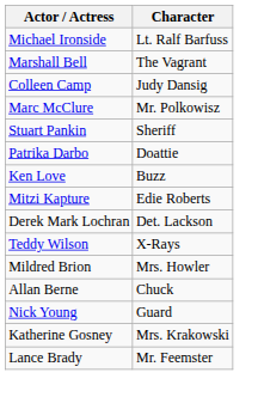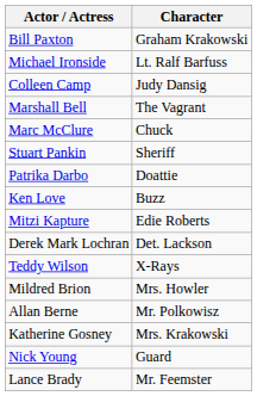 <table class="wikitable">
 <tr>
 <th>Actor / Actress</th>
 <th>Character</th>
 </tr>
 <tr>
+<td><a href='#'>Bill Paxton</a></td>
+<td>Graham Krakowski</td>
+</tr>
+<tr>
 <td><a href='#'>Michael Ironside</a></td>
 <td>Lt. Ralf Barfuss</td>
+</tr>
+<tr>
+<td><a href='#'>Colleen Camp</a></td>
+<td>Judy Dansig</td>
 </tr>
 <tr>
 <td><a href='#'>Marshall Bell</a></td>
 <td>The Vagrant</td>
 </tr>
 <tr>
-<td><a href='#'>Colleen Camp</a></td>
-<td>Judy Dansig</td>
-</tr>
-<tr>
 <td><a href='#'>Marc McClure</a></td>
-<td>Mr. Polkowisz</td>
+<td>Chuck</td>
 </tr>
 <tr>
 <td><a href='#'>Stuart Pankin</a></td>
 <td>Sheriff</td>
 </tr>
 <tr>
 <td><a href='#'>Patrika Darbo</a></td>
 <td>Doattie</td>
 </tr>
 <tr>
 <td><a href='#'>Ken Love</a></td>
 <td>Buzz</td>
 </tr>
 <tr>
 <td><a href='#'>Mitzi Kapture</a></td>
 <td>Edie Roberts</td>
 </tr>
 <tr>
 <td>Derek Mark Lochran</td>
 <td>Det. Lackson</td>
 </tr>
 <tr>
 <td><a href='#'>Teddy Wilson</a></td>
 <td>X-Rays</td>
 </tr>
 <tr>
 <td>Mildred Brion</td>
 <td>Mrs. Howler</td>
 </tr>
 <tr>
 <td>Allan Berne</td>
-<td>Chuck</td>
+<td>Mr. Polkowisz</td>
+</tr>
+<tr>
+<td>Katherine Gosney</td>
+<td>Mrs. Krakowski</td>
 </tr>
 <tr>
 <td><a href='#'>Nick Young</a></td>
 <td>Guard</td>
 </tr>
 <tr>
-<td>Katherine Gosney</td>
-<td>Mrs. Krakowski</td>
-</tr>
-<tr>
 <td>Lance Brady</td>
 <td>Mr. Feemster</td>
 </tr>
 </table>
